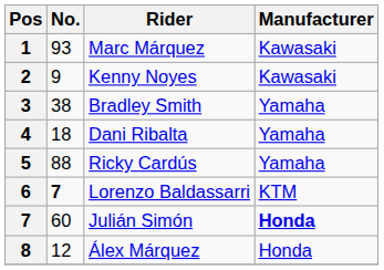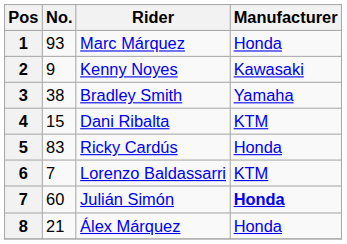 <table class="wikitable" style="font-size:95%">
 <tr>
 <th>Pos</th>
 <th>No.</th>
 <th>Rider</th>
 <th>Manufacturer</th>
 </tr>
 <tr>
 <th>1</th>
 <td>93</td>
 <td> <a href='#'>Marc Márquez</a></td>
-<td><a href='#'>Kawasaki</a></td>
+<td><a href='#'>Honda</a></td>
 </tr>
 <tr>
 <th>2</th>
 <td>9</td>
 <td> <a href='#'>Kenny Noyes</a></td>
 <td><a href='#'>Kawasaki</a></td>
 </tr>
 <tr>
 <th>3</th>
 <td>38</td>
 <td> <a href='#'>Bradley Smith</a></td>
 <td><a href='#'>Yamaha</a></td>
 </tr>
 <tr>
 <th>4</th>
-<td>18</td>
+<td>15</td>
 <td> <a href='#'>Dani Ribalta</a></td>
-<td><a href='#'>Yamaha</a></td>
+<td><a href='#'>KTM</a></td>
 </tr>
 <tr>
 <th>5</th>
-<td>88</td>
+<td>83</td>
 <td> <a href='#'>Ricky Cardús</a></td>
-<td><a href='#'>Yamaha</a></td>
+<td><a href='#'>Honda</a></td>
 </tr>
 <tr>
 <th>6</th>
-<td><strong>7</strong></td>
+<td>7</td>
 <td> <a href='#'>Lorenzo Baldassarri</a></td>
 <td><a href='#'>KTM</a></td>
 </tr>
 <tr>
 <th>7</th>
 <td>60</td>
 <td> <a href='#'>Julián Simón</a></td>
 <td><strong><a href='#'>Honda</a></strong></td>
 </tr>
 <tr>
 <th>8</th>
-<td>12</td>
+<td>21</td>
 <td> <a href='#'>Álex Márquez</a></td>
 <td><a href='#'>Honda</a></td>
 </tr>
 <tr>
 </tr>
 </table>
